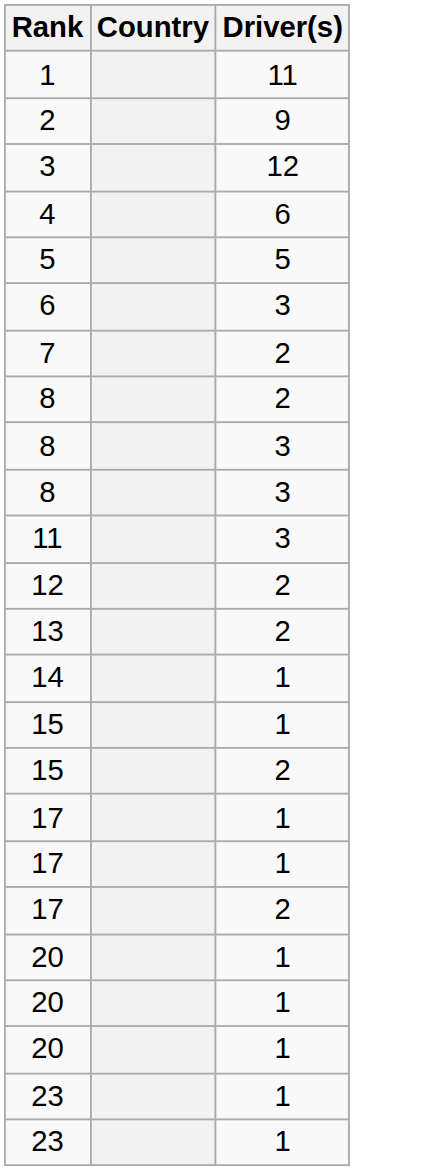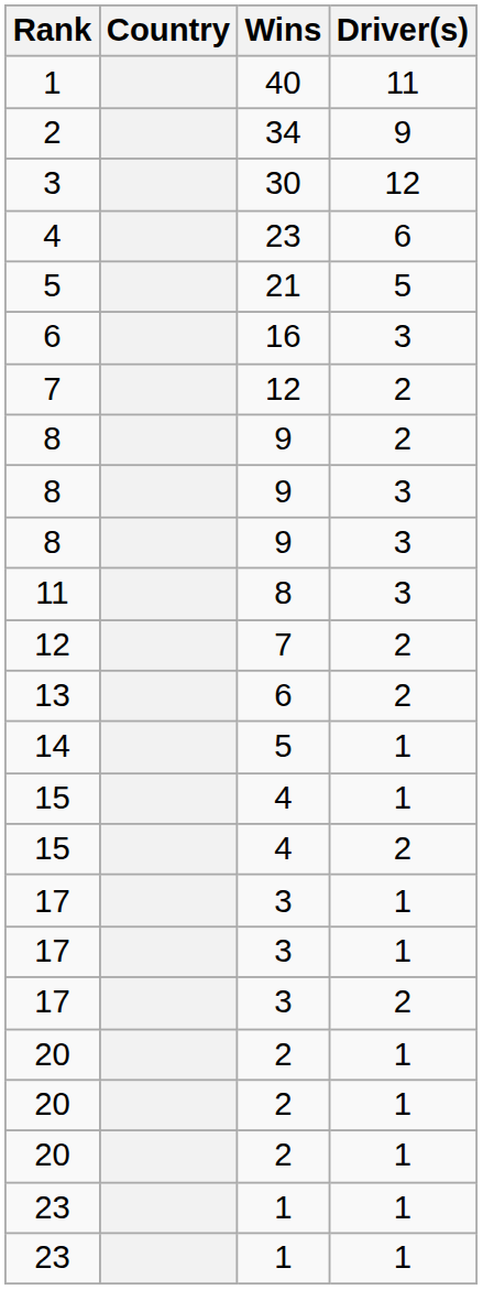 <table class="sortable plainrowheaders wikitable">
 <tr>
 <th scope=col>Rank</th>
 <th scope=col>Country</th>
+<th scope=col>Wins</th>
 <th scope=col>Driver(s)</th>
 </tr>
 <tr>
 <td align=center>1</td>
 <th scope=row></th>
+<td align="center">40</td>
 <td align="center">11</td>
 </tr>
 <tr>
 <td align=center>2</td>
 <th scope=row></th>
+<td align="center">34</td>
 <td align="center">9</td>
 </tr>
 <tr>
 <td align=center>3</td>
 <th scope=row></th>
+<td align="center">30</td>
 <td align="center">12</td>
 </tr>
 <tr>
 <td align=center>4</td>
 <th scope=row></th>
+<td align="center">23</td>
 <td align="center">6</td>
 </tr>
 <tr>
 <td align=center>5</td>
 <th scope=row></th>
+<td align="center">21</td>
 <td align="center">5</td>
 </tr>
 <tr>
 <td align=center>6</td>
 <th scope=row></th>
+<td align="center">16</td>
 <td align="center">3</td>
 </tr>
 <tr>
 <td align=center>7</td>
 <th scope=row></th>
+<td align="center">12</td>
 <td align="center">2</td>
 </tr>
 <tr>
 <td align=center>8</td>
 <th scope=row></th>
+<td align="center">9</td>
 <td align="center">2</td>
 </tr>
 <tr>
 <td align=center>8</td>
 <th scope=row></th>
+<td align="center">9</td>
 <td align="center">3</td>
 </tr>
 <tr>
 <td align=center>8</td>
 <th scope=row></th>
+<td align="center">9</td>
 <td align="center">3</td>
 </tr>
 <tr>
 <td align=center>11</td>
 <th scope=row></th>
+<td align="center">8</td>
 <td align="center">3</td>
 </tr>
 <tr>
 <td align=center>12</td>
 <th scope=row></th>
+<td align="center">7</td>
 <td align="center">2</td>
 </tr>
 <tr>
 <td align=center>13</td>
 <th scope=row></th>
+<td align="center">6</td>
 <td align="center">2</td>
 </tr>
 <tr>
 <td align=center>14</td>
 <th scope=row></th>
+<td align="center">5</td>
 <td align="center">1</td>
 </tr>
 <tr>
 <td align=center>15</td>
 <th scope=row></th>
+<td align="center">4</td>
 <td align="center">1</td>
 </tr>
 <tr>
 <td align=center>15</td>
 <th scope=row></th>
+<td align="center">4</td>
 <td align="center">2</td>
 </tr>
 <tr>
 <td align=center>17</td>
 <th scope=row></th>
+<td align="center">3</td>
 <td align="center">1</td>
 </tr>
 <tr>
 <td align=center>17</td>
 <th scope=row></th>
+<td align="center">3</td>
 <td align="center">1</td>
 </tr>
 <tr>
 <td align=center>17</td>
 <th scope=row></th>
+<td align="center">3</td>
 <td align="center">2</td>
 </tr>
 <tr>
 <td align=center>20</td>
 <th scope=row></th>
+<td align="center">2</td>
 <td align="center">1</td>
 </tr>
 <tr>
 <td align=center>20</td>
 <th scope=row></th>
+<td align="center">2</td>
 <td align="center">1</td>
 </tr>
 <tr>
 <td align=center>20</td>
 <th scope=row></th>
+<td align="center">2</td>
 <td align="center">1</td>
 </tr>
 <tr>
 <td align=center>23</td>
 <th scope=row></th>
 <td align="center">1</td>
+<td align="center">1</td>
 </tr>
 <tr>
 <td align=center>23</td>
 <th scope=row></th>
 <td align="center">1</td>
+<td align="center">1</td>
 </tr>
 </table>
